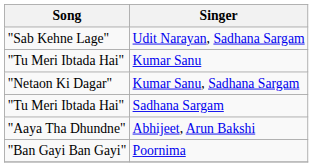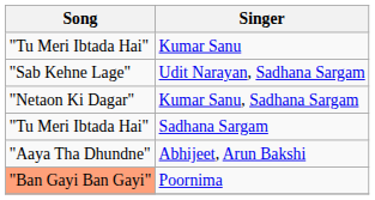 <table class="wikitable" style="font-size:95%;">
 <tr>
 <th>Song</th>
 <th>Singer</th>
 </tr>
 <tr>
+<td>"Tu Meri Ibtada Hai"</td>
+<td><a href='#'>Kumar Sanu</a></td>
+</tr>
+<tr>
 <td>"Sab Kehne Lage"</td>
 <td><a href='#'>Udit Narayan</a>, <a href='#'>Sadhana Sargam</a></td>
-</tr>
-<tr>
-<td>"Tu Meri Ibtada Hai"</td>
-<td><a href='#'>Kumar Sanu</a></td>
 </tr>
 <tr>
 <td>"Netaon Ki Dagar"</td>
 <td><a href='#'>Kumar Sanu</a>, <a href='#'>Sadhana Sargam</a></td>
 </tr>
 <tr>
 <td>"Tu Meri Ibtada Hai"</td>
 <td><a href='#'>Sadhana Sargam</a></td>
 </tr>
 <tr>
 <td>"Aaya Tha Dhundne"</td>
 <td><a href='#'>Abhijeet</a>, <a href='#'>Arun Bakshi</a></td>
 </tr>
 <tr>
-<td>"Ban Gayi Ban Gayi"</td>
+<td style="background: lightsalmon;">"Ban Gayi Ban Gayi"</td>
 <td><a href='#'>Poornima</a></td>
 </tr>
 <tr>
 </tr>
 </table>
